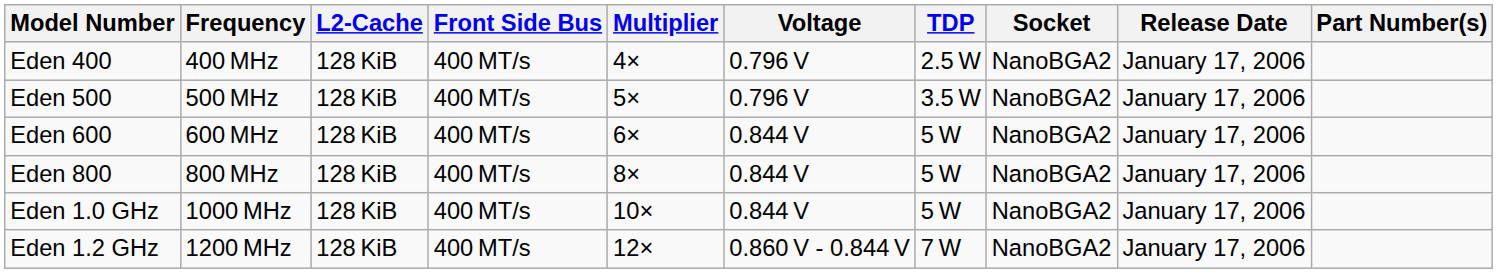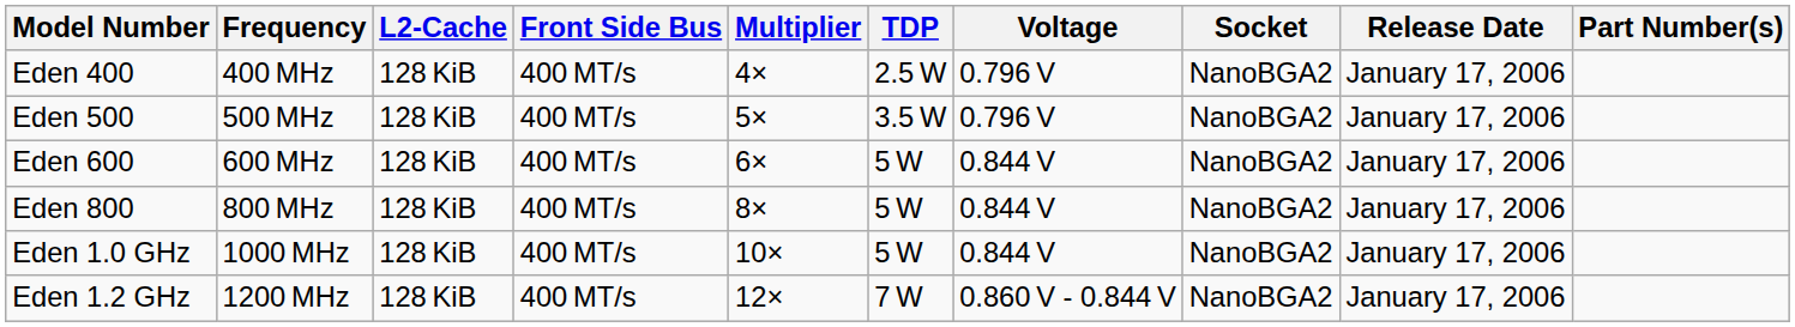 <table class="wikitable">
 <tr>
 <th>Model Number</th>
 <th>Frequency</th>
 <th><a href='#'>L2-Cache</a></th>
 <th><a href='#'>Front Side Bus</a></th>
 <th><a href='#'>Multiplier</a></th>
+<th><a href='#'>TDP</a></th>
 <th>Voltage</th>
-<th><a href='#'>TDP</a></th>
 <th>Socket</th>
 <th>Release Date</th>
 <th>Part Number(s)</th>
 </tr>
 <tr>
 <td>Eden 400</td>
 <td>400 MHz</td>
 <td>128 KiB</td>
 <td>400 MT/s</td>
 <td>4×</td>
+<td>2.5 W</td>
 <td>0.796 V</td>
-<td>2.5 W</td>
 <td>NanoBGA2</td>
 <td>January 17, 2006</td>
 <td></td>
 </tr>
 <tr>
 <td>Eden 500</td>
 <td>500 MHz</td>
 <td>128 KiB</td>
 <td>400 MT/s</td>
 <td>5×</td>
+<td>3.5 W</td>
 <td>0.796 V</td>
-<td>3.5 W</td>
 <td>NanoBGA2</td>
 <td>January 17, 2006</td>
 <td></td>
 </tr>
 <tr>
 <td>Eden 600</td>
 <td>600 MHz</td>
 <td>128 KiB</td>
 <td>400 MT/s</td>
 <td>6×</td>
+<td>5 W</td>
 <td>0.844 V</td>
-<td>5 W</td>
 <td>NanoBGA2</td>
 <td>January 17, 2006</td>
 <td></td>
 </tr>
 <tr>
 <td>Eden 800</td>
 <td>800 MHz</td>
 <td>128 KiB</td>
 <td>400 MT/s</td>
 <td>8×</td>
+<td>5 W</td>
 <td>0.844 V</td>
-<td>5 W</td>
 <td>NanoBGA2</td>
 <td>January 17, 2006</td>
 <td></td>
 </tr>
 <tr>
 <td>Eden 1.0 GHz</td>
 <td>1000 MHz</td>
 <td>128 KiB</td>
 <td>400 MT/s</td>
 <td>10×</td>
+<td>5 W</td>
 <td>0.844 V</td>
-<td>5 W</td>
 <td>NanoBGA2</td>
 <td>January 17, 2006</td>
 <td></td>
 </tr>
 <tr>
 <td>Eden 1.2 GHz</td>
 <td>1200 MHz</td>
 <td>128 KiB</td>
 <td>400 MT/s</td>
 <td>12×</td>
+<td>7 W</td>
 <td>0.860 V - 0.844 V</td>
-<td>7 W</td>
 <td>NanoBGA2</td>
 <td>January 17, 2006</td>
 <td></td>
 </tr>
 </table>
